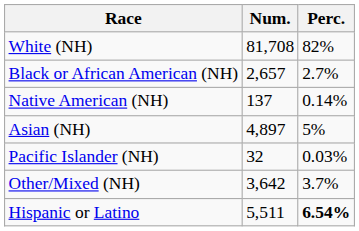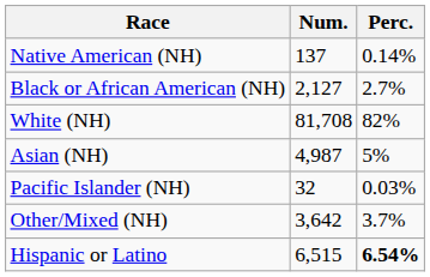 <table class="wikitable">
 <tr>
 <th>Race</th>
 <th>Num.</th>
 <th>Perc.</th>
 </tr>
 <tr>
+<td><a href='#'>Native American</a> (NH)</td>
+<td>137</td>
+<td>0.14%</td>
+</tr>
+<tr>
+<td><a href='#'>Black or African American</a> (NH)</td>
+<td>2,127</td>
+<td>2.7%</td>
+</tr>
+<tr>
 <td><a href='#'>White</a> (NH)</td>
 <td>81,708</td>
 <td>82%</td>
 </tr>
 <tr>
-<td><a href='#'>Black or African American</a> (NH)</td>
-<td>2,657</td>
-<td>2.7%</td>
-</tr>
-<tr>
-<td><a href='#'>Native American</a> (NH)</td>
-<td>137</td>
-<td>0.14%</td>
-</tr>
-<tr>
 <td><a href='#'>Asian</a> (NH)</td>
-<td>4,897</td>
+<td>4,987</td>
 <td>5%</td>
 </tr>
 <tr>
 <td><a href='#'>Pacific Islander</a> (NH)</td>
 <td>32</td>
 <td>0.03%</td>
 </tr>
 <tr>
 <td><a href='#'>Other/Mixed</a> (NH)</td>
 <td>3,642</td>
 <td>3.7%</td>
 </tr>
 <tr>
 <td><a href='#'>Hispanic</a> or <a href='#'>Latino</a></td>
-<td>5,511</td>
+<td>6,515</td>
 <td><strong>6.54%</strong></td>
 </tr>
 </table>
